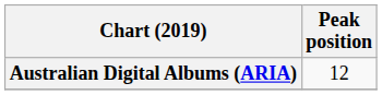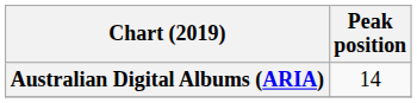 <table class="wikitable sortable plainrowheaders" style="text-align:center">
 <tr>
 <th scope="col">Chart (2019)</th>
 <th scope="col">Peak<br>position</th>
 </tr>
 <tr>
 <th scope="row">Australian Digital Albums (<a href='#'>ARIA</a>)</th>
-<td>12</td>
+<td>14</td>
 </tr>
 <tr>
 </tr>
 </table>
